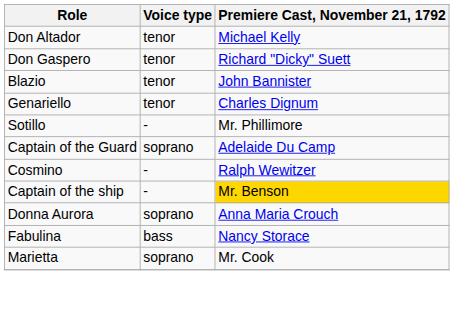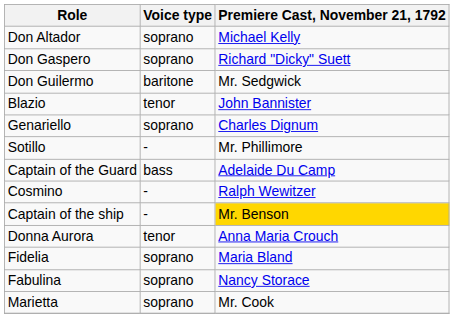 <table class="wikitable">
 <tr>
 <th>Role</th>
 <th>Voice type</th>
 <th>Premiere Cast, November 21, 1792</th>
 </tr>
 <tr>
 <td>Don Altador</td>
-<td>tenor</td>
+<td>soprano</td>
 <td><a href='#'>Michael Kelly</a></td>
 </tr>
 <tr>
 <td>Don Gaspero</td>
-<td>tenor</td>
+<td>soprano</td>
 <td><a href='#'>Richard "Dicky" Suett</a></td>
+</tr>
+<tr>
+<td>Don Guilermo</td>
+<td>baritone</td>
+<td>Mr. Sedgwick</td>
 </tr>
 <tr>
 <td>Blazio</td>
 <td>tenor</td>
 <td><a href='#'>John Bannister</a></td>
 </tr>
 <tr>
 <td>Genariello</td>
-<td>tenor</td>
+<td>soprano</td>
 <td><a href='#'>Charles Dignum</a></td>
 </tr>
 <tr>
 <td>Sotillo</td>
 <td>-</td>
 <td>Mr. Phillimore</td>
 </tr>
 <tr>
 <td>Captain of the Guard</td>
-<td>soprano</td>
+<td>bass</td>
 <td><a href='#'>Adelaide Du Camp</a></td>
 </tr>
 <tr>
 <td>Cosmino</td>
 <td>-</td>
 <td><a href='#'>Ralph Wewitzer</a></td>
 </tr>
 <tr>
 <td>Captain of the ship</td>
 <td>-</td>
 <td style="background: gold;">Mr. Benson</td>
 </tr>
 <tr>
 <td>Donna Aurora</td>
-<td>soprano</td>
+<td>tenor</td>
 <td><a href='#'>Anna Maria Crouch</a></td>
 </tr>
 <tr>
+<td>Fidelia</td>
+<td>soprano</td>
+<td><a href='#'>Maria Bland</a></td>
+</tr>
+<tr>
 <td>Fabulina</td>
-<td>bass</td>
+<td>soprano</td>
 <td><a href='#'>Nancy Storace</a></td>
 </tr>
 <tr>
 <td>Marietta</td>
 <td>soprano</td>
 <td>Mr. Cook</td>
 </tr>
 <tr>
 </tr>
 </table>
